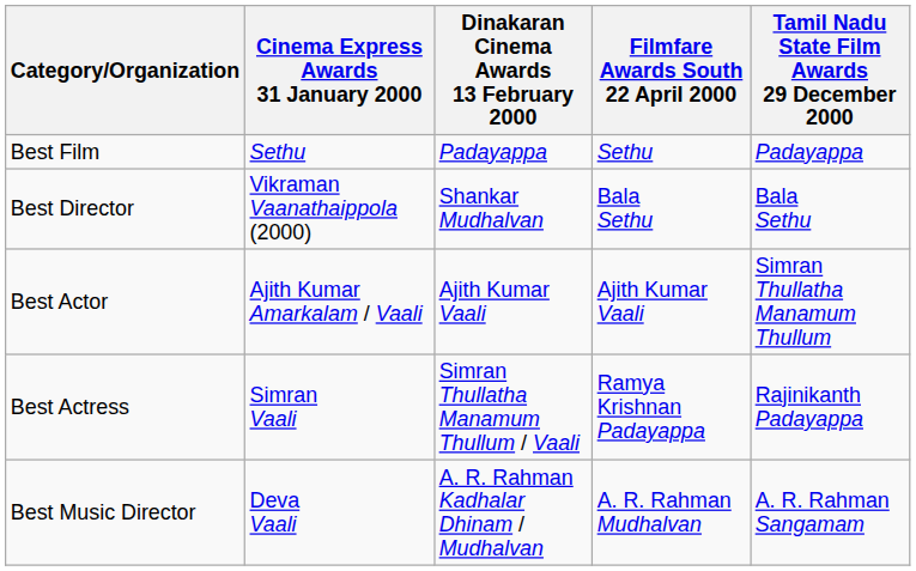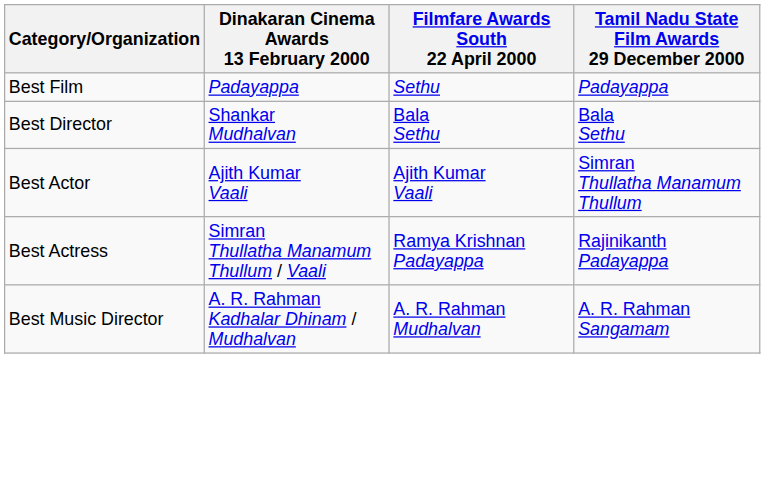 <table class="wikitable" style="font-size: 90%;">
 <tr>
 <th rowspan="1" style="width:20px;">Category/Organization</th>
-<th rowspan="1" style="width:200px;"><a href='#'>Cinema Express Awards</a><br> 31 January 2000</th>
 <th rowspan="1" style="width:200px;">Dinakaran Cinema Awards<br> 13 February 2000</th>
 <th rowspan="1" style="width:200px;"><a href='#'>Filmfare Awards South</a><br>22 April 2000</th>
 <th rowspan="1" style="width:200px;"><a href='#'>Tamil Nadu State Film Awards</a><br>29 December 2000</th>
 </tr>
 <tr>
 <td>Best Film</td>
-<td><em><a href='#'>Sethu</a></em></td>
 <td><em><a href='#'>Padayappa</a></em></td>
 <td><em><a href='#'>Sethu</a></em></td>
 <td><em><a href='#'>Padayappa</a></em></td>
 </tr>
 <tr>
 <td>Best Director</td>
-<td><a href='#'>Vikraman</a><br><em><a href='#'>Vaanathaippola</a></em> (2000)</td>
 <td><a href='#'>Shankar</a><br><em><a href='#'>Mudhalvan</a></em></td>
 <td><a href='#'>Bala</a><br><em><a href='#'>Sethu</a></em></td>
 <td><a href='#'>Bala</a><br><em><a href='#'>Sethu</a></em></td>
 </tr>
 <tr>
 <td>Best Actor</td>
-<td><a href='#'>Ajith Kumar</a><br><em><a href='#'>Amarkalam</a></em> / <em><a href='#'>Vaali</a></em></td>
 <td><a href='#'>Ajith Kumar</a><br><em><a href='#'>Vaali</a></em></td>
 <td><a href='#'>Ajith Kumar</a><br><em><a href='#'>Vaali</a></em></td>
 <td><a href='#'>Simran</a><br><em><a href='#'>Thullatha Manamum Thullum</a></em></td>
 </tr>
 <tr>
 <td>Best Actress</td>
-<td><a href='#'>Simran</a><br><em><a href='#'>Vaali</a></em></td>
 <td><a href='#'>Simran</a><br><em><a href='#'>Thullatha Manamum Thullum</a></em> / <em><a href='#'>Vaali</a></em></td>
 <td><a href='#'>Ramya Krishnan</a><br><em><a href='#'>Padayappa</a></em></td>
 <td><a href='#'>Rajinikanth</a><br><em><a href='#'>Padayappa</a></em></td>
 </tr>
 <tr>
 <td>Best Music Director</td>
-<td><a href='#'>Deva</a><br><em><a href='#'>Vaali</a></em></td>
 <td><a href='#'>A. R. Rahman</a><br><em><a href='#'>Kadhalar Dhinam</a></em> / <em><a href='#'>Mudhalvan</a></em></td>
 <td><a href='#'>A. R. Rahman</a><br><em><a href='#'>Mudhalvan</a></em></td>
 <td><a href='#'>A. R. Rahman</a><br><em><a href='#'>Sangamam</a></em></td>
 </tr>
 </table>
